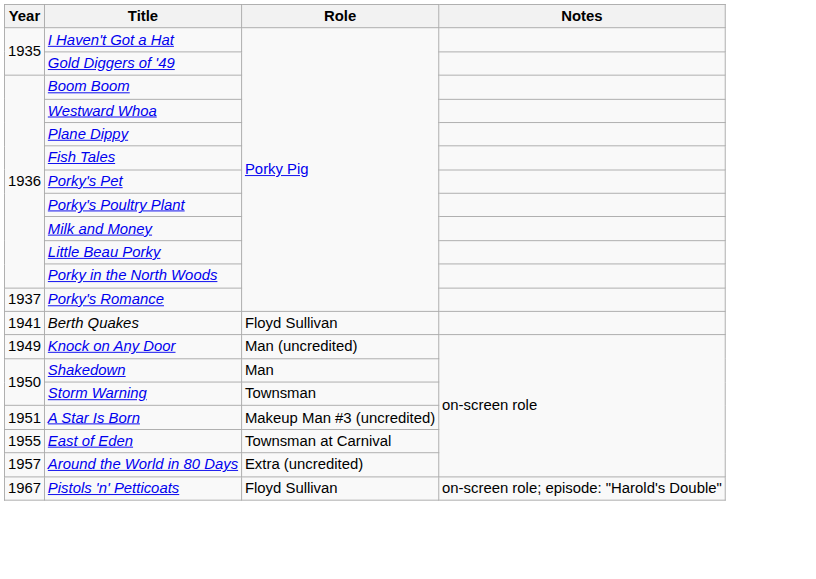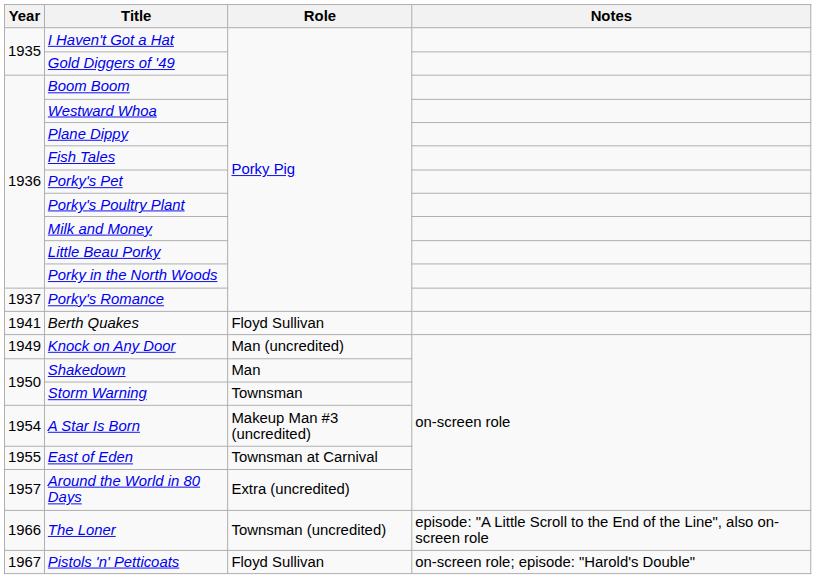 <table class="wikitable">
 <tr>
 <th>Year</th>
 <th>Title</th>
 <th>Role</th>
 <th>Notes</th>
 </tr>
 <tr>
 <td rowspan="2">1935</td>
 <td><em><a href='#'>I Haven't Got a Hat</a></em></td>
 <td rowspan="12"><a href='#'>Porky Pig</a></td>
 <td></td>
 </tr>
 <tr>
 <td><em><a href='#'>Gold Diggers of '49</a></em></td>
 <td></td>
 </tr>
 <tr>
 <td rowspan="9">1936</td>
 <td><em><a href='#'>Boom Boom</a></em></td>
 <td></td>
 </tr>
 <tr>
 <td><em><a href='#'>Westward Whoa</a></em></td>
 <td></td>
 </tr>
 <tr>
 <td><em><a href='#'>Plane Dippy</a></em></td>
 <td></td>
 </tr>
 <tr>
 <td><em><a href='#'>Fish Tales</a></em></td>
 <td></td>
 </tr>
 <tr>
 <td><em><a href='#'>Porky's Pet</a></em></td>
 <td></td>
 </tr>
 <tr>
 <td><em><a href='#'>Porky's Poultry Plant</a></em></td>
 <td></td>
 </tr>
 <tr>
 <td><em><a href='#'>Milk and Money</a></em></td>
 <td></td>
 </tr>
 <tr>
 <td><em><a href='#'>Little Beau Porky</a></em></td>
 <td></td>
 </tr>
 <tr>
 <td><em><a href='#'>Porky in the North Woods</a></em></td>
 <td></td>
 </tr>
 <tr>
 <td>1937</td>
 <td><em><a href='#'>Porky's Romance</a></em></td>
 <td></td>
 </tr>
 <tr>
 <td>1941</td>
 <td><em>Berth Quakes</em></td>
 <td>Floyd Sullivan</td>
 <td></td>
 </tr>
 <tr>
 <td>1949</td>
 <td><em><a href='#'>Knock on Any Door</a></em></td>
 <td>Man (uncredited)</td>
 <td rowspan="6">on-screen role</td>
 </tr>
 <tr>
 <td rowspan="2">1950</td>
 <td><em><a href='#'>Shakedown</a></em></td>
 <td>Man</td>
 </tr>
 <tr>
 <td><em><a href='#'>Storm Warning</a></em></td>
 <td>Townsman</td>
 </tr>
 <tr>
-<td>1951</td>
+<td>1954</td>
 <td><a href='#'><em>A Star Is Born</em></a></td>
 <td>Makeup Man #3 (uncredited)</td>
 </tr>
 <tr>
 <td>1955</td>
 <td><em><a href='#'>East of Eden</a></em></td>
 <td>Townsman at Carnival</td>
 </tr>
 <tr>
 <td>1957</td>
 <td><em><a href='#'>Around the World in 80 Days</a></em></td>
 <td>Extra (uncredited)</td>
 </tr>
 <tr>
+<td>1966</td>
+<td><em><a href='#'>The Loner</a></em></td>
+<td>Townsman (uncredited)</td>
+<td>episode: "A Little Scroll to the End of the Line", also on-screen role</td>
+</tr>
+<tr>
 <td>1967</td>
 <td><em><a href='#'>Pistols 'n' Petticoats</a></em></td>
 <td>Floyd Sullivan</td>
 <td>on-screen role; episode: "Harold's Double"</td>
 </tr>
 </table>
